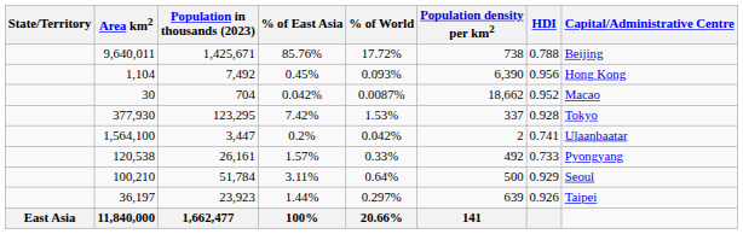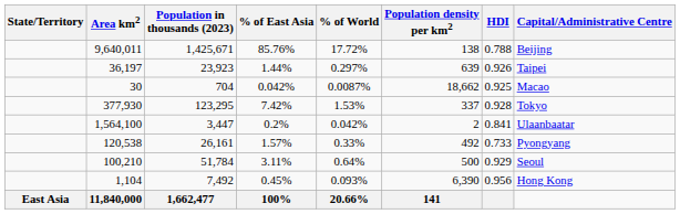 <table class="wikitable sortable" style="text-align:center">
 <tr>
 <th class="unsortable">State/Territory</th>
 <th><a href='#'>Area</a> km<sup>2</sup></th>
 <th><a href='#'>Population</a> in<br>thousands (2023)</th>
 <th>% of East Asia</th>
 <th>% of World</th>
 <th><a href='#'>Population density</a> <br> per km<sup>2</sup></th>
 <th><a href='#'>HDI</a></th>
 <th class="unsortable"><a href='#'>Capital/Administrative Centre</a></th>
 </tr>
 <tr>
 <td style="text-align:left;"></td>
 <td style="text-align:right;">9,640,011</td>
 <td style="text-align:right;">1,425,671</td>
 <td>85.76%</td>
 <td>17.72%</td>
-<td style="text-align:right;">738</td>
+<td style="text-align:right;">138</td>
 <td style="text-align:right;">0.788</td>
 <td style="text-align:left;"><a href='#'>Beijing</a></td>
 </tr>
 <tr>
 <td style="text-align:left;"></td>
-<td style="text-align:right;">1,104</td>
-<td style="text-align:right;">7,492</td>
-<td>0.45%</td>
-<td>0.093%</td>
-<td style="text-align:right;">6,390</td>
-<td style="text-align:right;">0.956</td>
-<td style="text-align:left;"><a href='#'>Hong Kong</a></td>
+<td style="text-align:right;">36,197</td>
+<td style="text-align:right;">23,923</td>
+<td>1.44%</td>
+<td>0.297%</td>
+<td style="text-align:right;">639</td>
+<td style="text-align:right;">0.926</td>
+<td style="text-align:left;"><a href='#'>Taipei</a></td>
 </tr>
 <tr>
 <td style="text-align:left;"></td>
 <td style="text-align:right;">30</td>
 <td style="text-align:right;">704</td>
 <td>0.042%</td>
 <td>0.0087%</td>
 <td style="text-align:right;">18,662</td>
-<td style="text-align:right;">0.952</td>
+<td style="text-align:right;">0.925</td>
 <td style="text-align:left;"><a href='#'>Macao</a></td>
 </tr>
 <tr>
 <td style="text-align:left;"></td>
 <td style="text-align:right;">377,930</td>
 <td style="text-align:right;">123,295</td>
 <td>7.42%</td>
 <td>1.53%</td>
 <td style="text-align:right;">337</td>
 <td style="text-align:right;">0.928</td>
 <td style="text-align:left;"><a href='#'>Tokyo</a></td>
 </tr>
 <tr>
 <td style="text-align:left;"></td>
 <td style="text-align:right;">1,564,100</td>
 <td style="text-align:right;">3,447</td>
 <td>0.2%</td>
 <td>0.042%</td>
 <td style="text-align:right;">2</td>
-<td style="text-align:right;">0.741</td>
+<td style="text-align:right;">0.841</td>
 <td style="text-align:left;"><a href='#'>Ulaanbaatar</a></td>
 </tr>
 <tr>
 <td style="text-align:left;"></td>
 <td style="text-align:right;">120,538</td>
 <td style="text-align:right;">26,161</td>
 <td>1.57%</td>
 <td>0.33%</td>
 <td style="text-align:right;">492</td>
 <td style="text-align:right;">0.733</td>
 <td style="text-align:left;"><a href='#'>Pyongyang</a></td>
 </tr>
 <tr>
 <td style="text-align:left;"></td>
 <td style="text-align:right;">100,210</td>
 <td style="text-align:right;">51,784</td>
 <td>3.11%</td>
 <td>0.64%</td>
 <td style="text-align:right;">500</td>
 <td style="text-align:right;">0.929</td>
 <td style="text-align:left;"><a href='#'>Seoul</a></td>
 </tr>
 <tr>
 <td style="text-align:left;"></td>
-<td style="text-align:right;">36,197</td>
-<td style="text-align:right;">23,923</td>
-<td>1.44%</td>
-<td>0.297%</td>
-<td style="text-align:right;">639</td>
-<td style="text-align:right;">0.926</td>
-<td style="text-align:left;"><a href='#'>Taipei</a></td>
+<td style="text-align:right;">1,104</td>
+<td style="text-align:right;">7,492</td>
+<td>0.45%</td>
+<td>0.093%</td>
+<td style="text-align:right;">6,390</td>
+<td style="text-align:right;">0.956</td>
+<td style="text-align:left;"><a href='#'>Hong Kong</a></td>
 </tr>
 <tr>
 <th>East Asia</th>
 <th>11,840,000</th>
 <th>1,662,477</th>
 <th><strong>100%</strong></th>
 <th><strong>20.66%</strong></th>
 <th>141</th>
 <th></th>
 </tr>
 </table>
